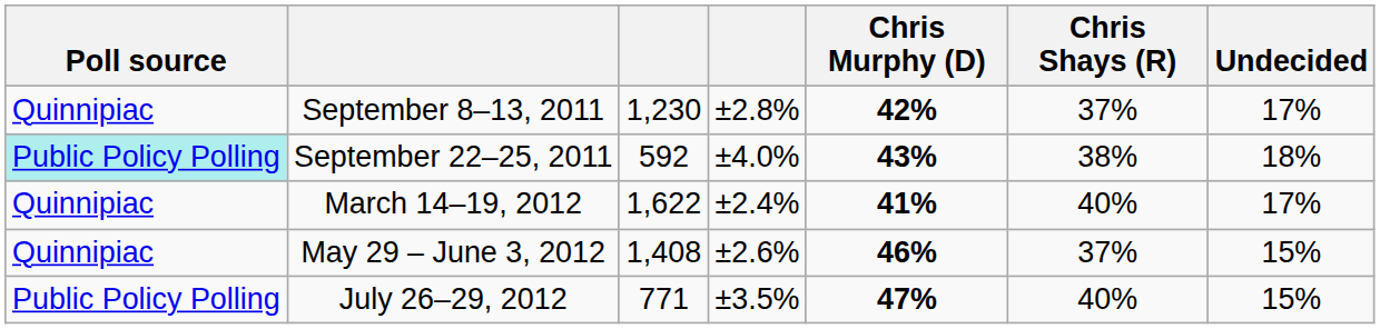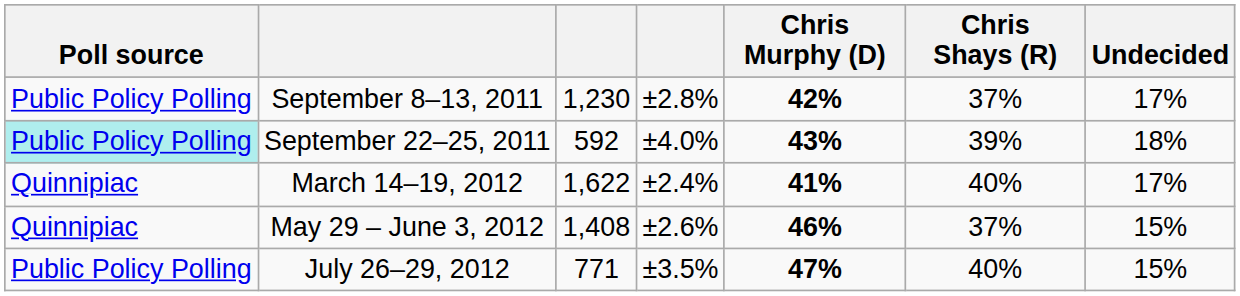 <table class="wikitable" style="text-align:center">
 <tr valign= bottom>
 <th>Poll source</th>
 <th></th>
 <th></th>
 <th></th>
 <th style="width:100px;">Chris<br>Murphy (D)</th>
 <th style="width:100px;">Chris<br>Shays (R)</th>
 <th>Undecided</th>
 </tr>
 <tr>
-<td align=left><a href='#'>Quinnipiac</a></td>
+<td align=left><a href='#'>Public Policy Polling</a></td>
 <td>September 8–13, 2011</td>
 <td>1,230</td>
 <td>±2.8%</td>
 <td><strong>42%</strong></td>
 <td>37%</td>
 <td>17%</td>
 </tr>
 <tr>
 <td align=left style="background: paleturquoise;"><a href='#'>Public Policy Polling</a></td>
 <td>September 22–25, 2011</td>
 <td>592</td>
 <td>±4.0%</td>
 <td><strong>43%</strong></td>
-<td>38%</td>
+<td>39%</td>
 <td>18%</td>
 </tr>
 <tr>
 <td align=left><a href='#'>Quinnipiac</a></td>
 <td>March 14–19, 2012</td>
 <td>1,622</td>
 <td>±2.4%</td>
 <td><strong>41%</strong></td>
 <td>40%</td>
 <td>17%</td>
 </tr>
 <tr>
 <td align=left><a href='#'>Quinnipiac</a></td>
 <td>May 29 – June 3, 2012</td>
 <td>1,408</td>
 <td>±2.6%</td>
 <td><strong>46%</strong></td>
 <td>37%</td>
 <td>15%</td>
 </tr>
 <tr>
 <td align=left><a href='#'>Public Policy Polling</a></td>
 <td>July 26–29, 2012</td>
 <td>771</td>
 <td>±3.5%</td>
 <td><strong>47%</strong></td>
 <td>40%</td>
 <td>15%</td>
 </tr>
 </table>
